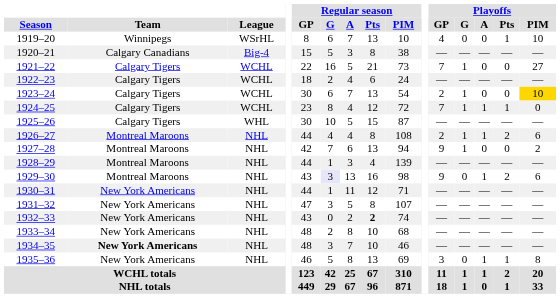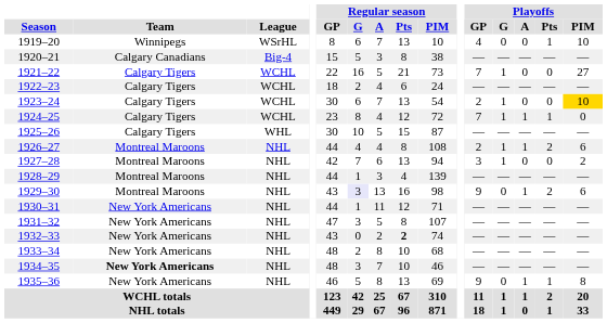 <table border="0" cellpadding="1" cellspacing="0" style="text-align:center; width:50em;">
 <tr style="background:#e0e0e0;">
 <th colspan="3"  bgcolor="#ffffff"> </th>
 <th rowspan="99" bgcolor="#ffffff"> </th>
 <th colspan="5"><a href='#'>Regular season</a></th>
 <th rowspan="99" bgcolor="#ffffff"> </th>
 <th colspan="5"><a href='#'>Playoffs</a></th>
 </tr>
 <tr style="background:#e0e0e0;">
 <th><a href='#'>Season</a></th>
 <th>Team</th>
 <th>League</th>
 <th>GP</th>
 <th><a href='#'>G</a></th>
 <th><a href='#'>A</a></th>
 <th><a href='#'>Pts</a></th>
 <th><a href='#'>PIM</a></th>
 <th>GP</th>
 <th>G</th>
 <th>A</th>
 <th>Pts</th>
 <th>PIM</th>
 </tr>
 <tr>
 <td>1919–20</td>
 <td>Winnipegs</td>
 <td>WSrHL</td>
 <td>8</td>
 <td>6</td>
 <td>7</td>
 <td>13</td>
 <td>10</td>
 <td>4</td>
 <td>0</td>
 <td>0</td>
 <td>1</td>
 <td>10</td>
 </tr>
 <tr style="background:#f0f0f0;">
 <td>1920–21</td>
 <td>Calgary Canadians</td>
 <td><a href='#'>Big-4</a></td>
 <td>15</td>
 <td>5</td>
 <td>3</td>
 <td>8</td>
 <td>38</td>
 <td>—</td>
 <td>—</td>
 <td>—</td>
 <td>—</td>
 <td>—</td>
 </tr>
 <tr>
 <td><a href='#'>1921–22</a></td>
 <td><a href='#'>Calgary Tigers</a></td>
 <td><a href='#'>WCHL</a></td>
 <td>22</td>
 <td>16</td>
 <td>5</td>
 <td>21</td>
 <td>73</td>
 <td>7</td>
 <td>1</td>
 <td>0</td>
 <td>0</td>
 <td>27</td>
 </tr>
 <tr style="background:#f0f0f0;">
 <td><a href='#'>1922–23</a></td>
 <td>Calgary Tigers</td>
 <td>WCHL</td>
 <td>18</td>
 <td>2</td>
 <td>4</td>
 <td>6</td>
 <td>24</td>
 <td>—</td>
 <td>—</td>
 <td>—</td>
 <td>—</td>
 <td>—</td>
 </tr>
 <tr>
 <td><a href='#'>1923–24</a></td>
 <td>Calgary Tigers</td>
 <td>WCHL</td>
 <td>30</td>
 <td>6</td>
 <td>7</td>
 <td>13</td>
 <td>54</td>
 <td>2</td>
 <td>1</td>
 <td>0</td>
 <td>0</td>
 <td style="background: gold;">10</td>
 </tr>
 <tr style="background:#f0f0f0;">
 <td><a href='#'>1924–25</a></td>
 <td>Calgary Tigers</td>
 <td>WCHL</td>
 <td>23</td>
 <td>8</td>
 <td>4</td>
 <td>12</td>
 <td>72</td>
 <td>7</td>
 <td>1</td>
 <td>1</td>
 <td>1</td>
 <td>0</td>
 </tr>
 <tr>
 <td><a href='#'>1925–26</a></td>
 <td>Calgary Tigers</td>
 <td>WHL</td>
 <td>30</td>
 <td>10</td>
 <td>5</td>
 <td>15</td>
 <td>87</td>
 <td>—</td>
 <td>—</td>
 <td>—</td>
 <td>—</td>
 <td>—</td>
 </tr>
 <tr style="background:#f0f0f0;">
 <td><a href='#'>1926–27</a></td>
 <td><a href='#'>Montreal Maroons</a></td>
 <td><a href='#'>NHL</a></td>
 <td>44</td>
 <td>4</td>
 <td>4</td>
 <td>8</td>
 <td>108</td>
 <td>2</td>
 <td>1</td>
 <td>1</td>
 <td>2</td>
 <td>6</td>
 </tr>
 <tr>
 <td><a href='#'>1927–28</a></td>
 <td>Montreal Maroons</td>
 <td>NHL</td>
 <td>42</td>
 <td>7</td>
 <td>6</td>
 <td>13</td>
 <td>94</td>
-<td>9</td>
+<td>3</td>
 <td>1</td>
 <td>0</td>
 <td>0</td>
 <td>2</td>
 </tr>
 <tr style="background:#f0f0f0;">
 <td><a href='#'>1928–29</a></td>
 <td>Montreal Maroons</td>
 <td>NHL</td>
 <td>44</td>
 <td>1</td>
 <td>3</td>
 <td>4</td>
 <td>139</td>
 <td>—</td>
 <td>—</td>
 <td>—</td>
 <td>—</td>
 <td>—</td>
 </tr>
 <tr>
 <td><a href='#'>1929–30</a></td>
 <td>Montreal Maroons</td>
 <td>NHL</td>
 <td>43</td>
 <td style="background: lavender;">3</td>
 <td>13</td>
 <td>16</td>
 <td>98</td>
 <td>9</td>
 <td>0</td>
 <td>1</td>
 <td>2</td>
 <td>6</td>
 </tr>
 <tr style="background:#f0f0f0;">
 <td><a href='#'>1930–31</a></td>
 <td><a href='#'>New York Americans</a></td>
 <td>NHL</td>
 <td>44</td>
 <td>1</td>
 <td>11</td>
 <td>12</td>
 <td>71</td>
 <td>—</td>
 <td>—</td>
 <td>—</td>
 <td>—</td>
 <td>—</td>
 </tr>
 <tr>
 <td><a href='#'>1931–32</a></td>
 <td>New York Americans</td>
 <td>NHL</td>
 <td>47</td>
 <td>3</td>
 <td>5</td>
 <td>8</td>
 <td>107</td>
 <td>—</td>
 <td>—</td>
 <td>—</td>
 <td>—</td>
 <td>—</td>
 </tr>
 <tr style="background:#f0f0f0;">
 <td><a href='#'>1932–33</a></td>
 <td>New York Americans</td>
 <td>NHL</td>
 <td>43</td>
 <td>0</td>
 <td>2</td>
 <td><strong>2</strong></td>
 <td>74</td>
 <td>—</td>
 <td>—</td>
 <td>—</td>
 <td>—</td>
 <td>—</td>
 </tr>
 <tr>
 <td><a href='#'>1933–34</a></td>
 <td>New York Americans</td>
 <td>NHL</td>
 <td>48</td>
 <td>2</td>
 <td>8</td>
 <td>10</td>
 <td>68</td>
 <td>—</td>
 <td>—</td>
 <td>—</td>
 <td>—</td>
 <td>—</td>
 </tr>
 <tr style="background:#f0f0f0;">
 <td><a href='#'>1934–35</a></td>
 <td><strong>New York Americans</strong></td>
 <td>NHL</td>
 <td>48</td>
 <td>3</td>
 <td>7</td>
 <td>10</td>
 <td>46</td>
 <td>—</td>
 <td>—</td>
 <td>—</td>
 <td>—</td>
 <td>—</td>
 </tr>
 <tr>
 <td><a href='#'>1935–36</a></td>
 <td>New York Americans</td>
 <td>NHL</td>
 <td>46</td>
 <td>5</td>
 <td>8</td>
 <td>13</td>
 <td>69</td>
-<td>3</td>
+<td>9</td>
 <td>0</td>
 <td>1</td>
 <td>1</td>
 <td>8</td>
 </tr>
 <tr style="background:#e0e0e0;">
 <th colspan="3">WCHL totals</th>
 <th>123</th>
 <th>42</th>
 <th>25</th>
 <th>67</th>
 <th>310</th>
 <th>11</th>
 <th>1</th>
 <th>1</th>
 <th>2</th>
 <th>20</th>
 </tr>
 <tr style="background:#e0e0e0;">
 <th colspan="3">NHL totals</th>
 <th>449</th>
 <th>29</th>
 <th>67</th>
 <th>96</th>
 <th>871</th>
 <th>18</th>
 <th>1</th>
 <th>0</th>
 <th>1</th>
 <th>33</th>
 </tr>
 </table>
